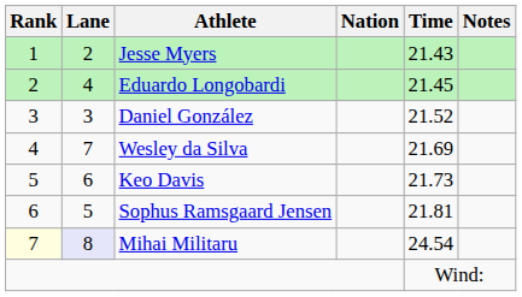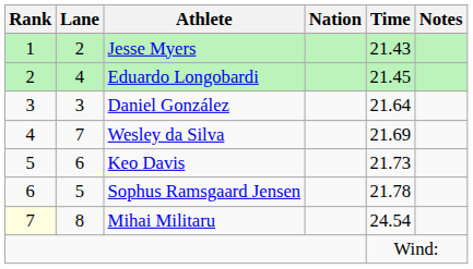 <table class="wikitable sortable" style="text-align:center;">
 <tr>
 <th scope="col" style="width: 10px;">Rank</th>
 <th scope="col" style="width: 10px;">Lane</th>
 <th scope="col">Athlete</th>
 <th scope="col">Nation</th>
 <th scope="col">Time</th>
 <th scope="col">Notes</th>
 </tr>
 <tr bgcolor=bbf3bb>
 <td>1</td>
 <td>2</td>
 <td align=left><a href='#'>Jesse Myers</a></td>
 <td align=left></td>
 <td>21.43</td>
 <td></td>
 </tr>
 <tr bgcolor=bbf3bb>
 <td>2</td>
 <td>4</td>
 <td align=left><a href='#'>Eduardo Longobardi</a></td>
 <td align=left></td>
 <td>21.45</td>
 <td></td>
 </tr>
 <tr>
 <td>3</td>
 <td>3</td>
 <td align=left><a href='#'>Daniel González</a></td>
 <td align=left></td>
-<td>21.52</td>
+<td>21.64</td>
 <td></td>
 </tr>
 <tr>
 <td>4</td>
 <td>7</td>
 <td align=left><a href='#'>Wesley da Silva</a></td>
 <td align=left></td>
 <td>21.69</td>
 <td></td>
 </tr>
 <tr>
 <td>5</td>
 <td>6</td>
 <td align=left><a href='#'>Keo Davis</a></td>
 <td align=left></td>
 <td>21.73</td>
 <td></td>
 </tr>
 <tr>
 <td>6</td>
 <td>5</td>
 <td align=left><a href='#'>Sophus Ramsgaard Jensen</a></td>
 <td align=left></td>
-<td>21.81</td>
+<td>21.78</td>
 <td></td>
 </tr>
 <tr>
 <td style="background: lightyellow;">7</td>
-<td style="background: lavender;">8</td>
+<td>8</td>
 <td align=left><a href='#'>Mihai Militaru</a></td>
 <td align=left></td>
 <td>24.54</td>
 <td></td>
 </tr>
 <tr class="sortbottom">
 <td colspan="4"></td>
 <td colspan="2">Wind: </td>
 </tr>
 </table>
